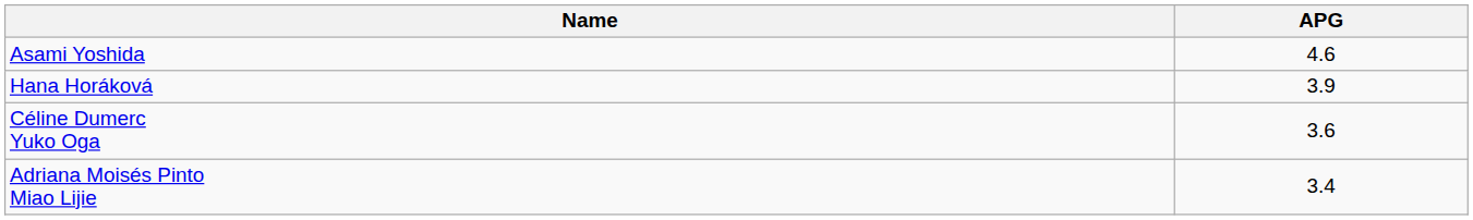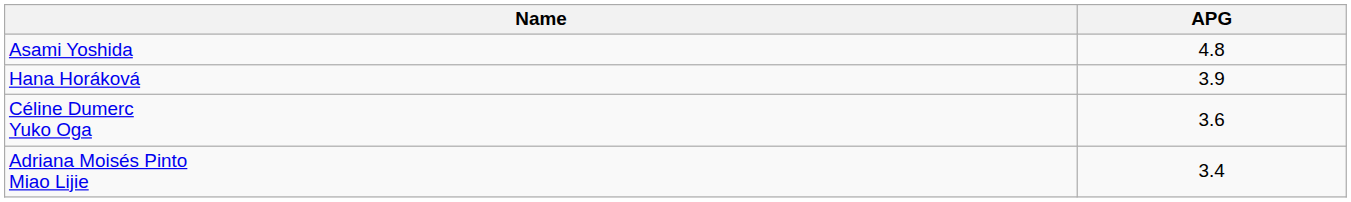 <table class=wikitable width="90%">
 <tr>
 <th width="80%">Name</th>
 <th width="20%">APG</th>
 </tr>
 <tr>
 <td> <a href='#'>Asami Yoshida</a></td>
-<td align=center>4.6</td>
+<td align=center>4.8</td>
 </tr>
 <tr>
 <td> <a href='#'>Hana Horáková</a></td>
 <td align=center>3.9</td>
 </tr>
 <tr>
 <td> <a href='#'>Céline Dumerc</a><br> <a href='#'>Yuko Oga</a></td>
 <td align=center>3.6</td>
 </tr>
 <tr>
 <td> <a href='#'>Adriana Moisés Pinto</a><br> <a href='#'>Miao Lijie</a></td>
 <td align=center>3.4</td>
 </tr>
 </table>
